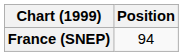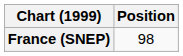 <table class="wikitable plainrowheaders" style="text-align:center">
 <tr>
 <th>Chart (1999)</th>
 <th>Position</th>
 </tr>
 <tr>
 <th scope="row">France (SNEP)</th>
-<td>94</td>
+<td>98</td>
 </tr>
 </table>
